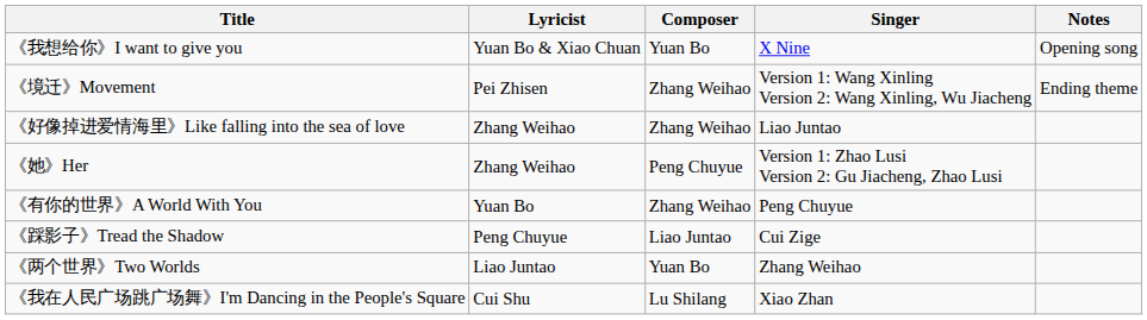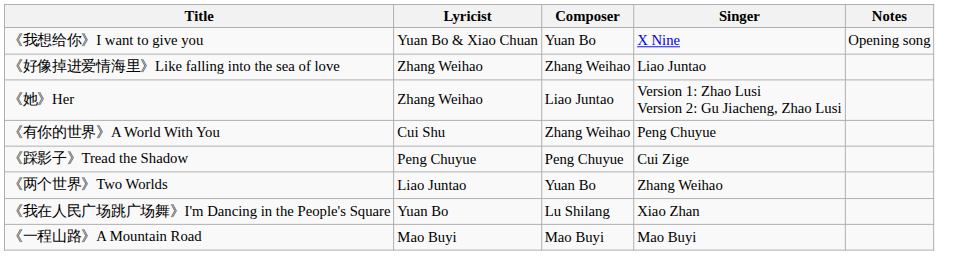 <table class="wikitable">
 <tr>
 <th>Title</th>
 <th>Lyricist</th>
 <th>Composer</th>
 <th>Singer</th>
 <th>Notes</th>
 </tr>
 <tr>
 <td>《我想给你》I want to give you</td>
 <td>Yuan Bo & Xiao Chuan</td>
 <td>Yuan Bo</td>
 <td><a href='#'>X Nine</a></td>
 <td>Opening song</td>
 </tr>
 <tr>
-<td>《境迁》Movement</td>
-<td>Pei Zhisen</td>
-<td>Zhang Weihao</td>
-<td>Version 1: Wang Xinling<br>Version 2: Wang Xinling, Wu Jiacheng</td>
-<td>Ending theme</td>
-</tr>
-<tr>
 <td>《好像掉进爱情海里》Like falling into the sea of love</td>
 <td>Zhang Weihao</td>
 <td>Zhang Weihao</td>
 <td>Liao Juntao</td>
 <td></td>
 </tr>
 <tr>
 <td>《她》Her</td>
 <td>Zhang Weihao</td>
-<td>Peng Chuyue</td>
+<td>Liao Juntao</td>
 <td>Version 1: Zhao Lusi<br>Version 2: Gu Jiacheng, Zhao Lusi</td>
 <td></td>
 </tr>
 <tr>
 <td>《有你的世界》A World With You</td>
-<td>Yuan Bo</td>
+<td>Cui Shu</td>
 <td>Zhang Weihao</td>
 <td>Peng Chuyue</td>
 <td></td>
 </tr>
 <tr>
 <td>《踩影子》Tread the Shadow</td>
 <td>Peng Chuyue</td>
-<td>Liao Juntao</td>
+<td>Peng Chuyue</td>
 <td>Cui Zige</td>
 <td></td>
 </tr>
 <tr>
 <td>《两个世界》Two Worlds</td>
 <td>Liao Juntao</td>
 <td>Yuan Bo</td>
 <td>Zhang Weihao</td>
 <td></td>
 </tr>
 <tr>
 <td>《我在人民广场跳广场舞》I'm Dancing in the People's Square</td>
-<td>Cui Shu</td>
+<td>Yuan Bo</td>
 <td>Lu Shilang</td>
 <td>Xiao Zhan</td>
 <td></td>
 </tr>
+<tr>
+<td>《一程山路》A Mountain Road</td>
+<td>Mao Buyi</td>
+<td>Mao Buyi</td>
+<td>Mao Buyi</td>
+<td></td>
+</tr>
 </table>
